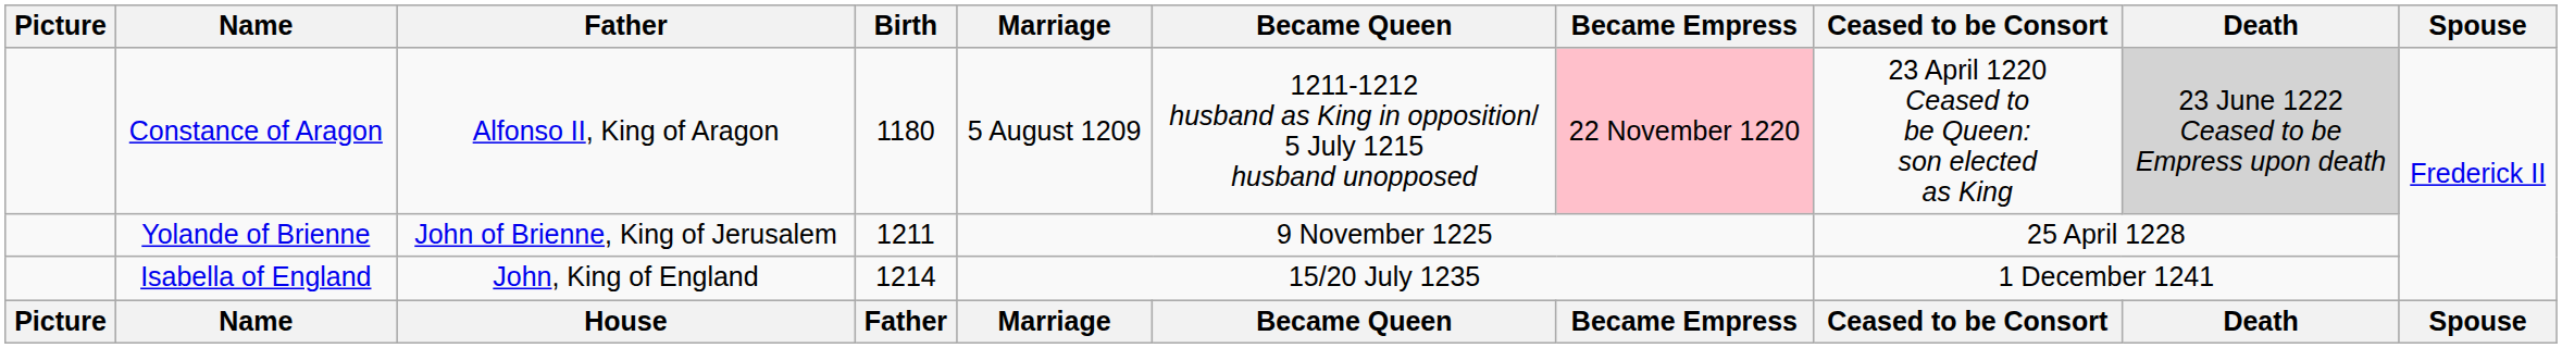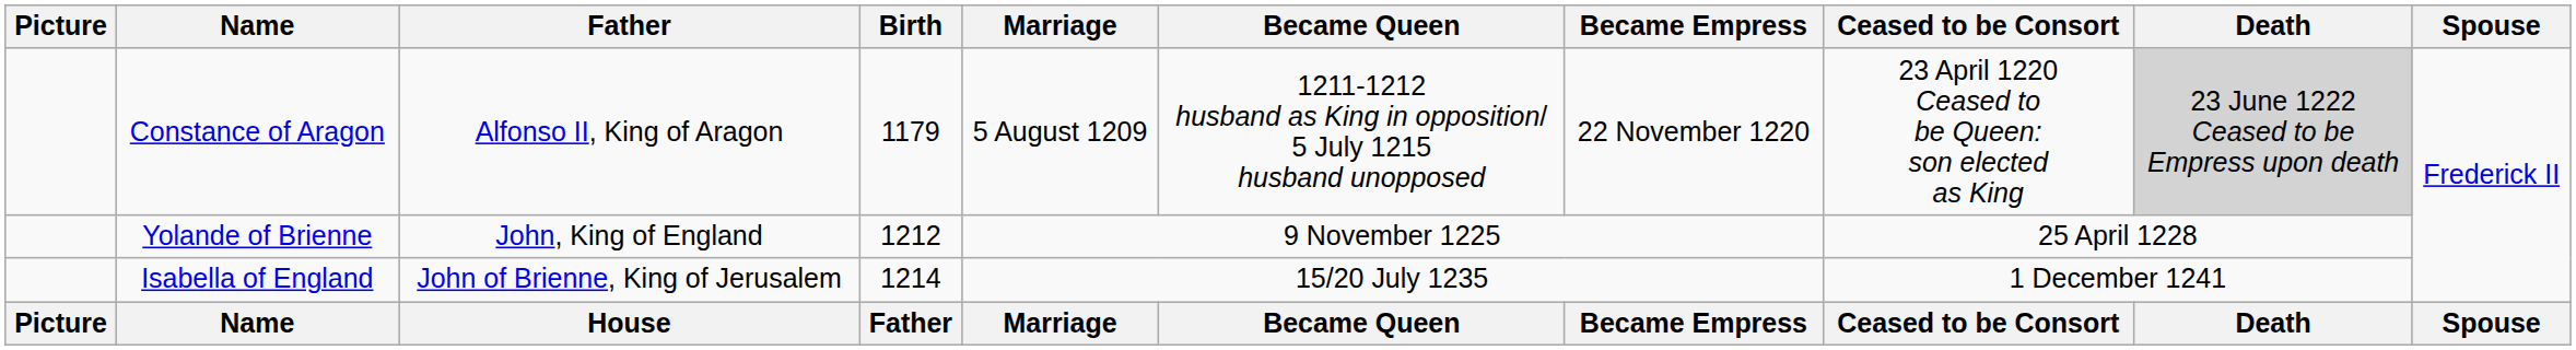 <table width=95% class="wikitable">
 <tr>
 <th>Picture</th>
 <th>Name</th>
 <th>Father</th>
 <th>Birth</th>
 <th>Marriage</th>
 <th>Became Queen</th>
 <th>Became Empress</th>
 <th>Ceased to be Consort</th>
 <th>Death</th>
 <th>Spouse</th>
 </tr>
 <tr>
 <td align="center"></td>
 <td align=center><a href='#'>Constance of Aragon</a></td>
 <td align="center"><a href='#'>Alfonso II</a>, King of Aragon</td>
-<td align="center">1180</td>
+<td align="center">1179</td>
 <td align="center">5 August 1209</td>
 <td align="center">1211-1212<br><em>husband as King in opposition</em>/<br>5 July 1215<br><em>husband unopposed</em></td>
-<td align="center" style="background: pink;">22 November 1220</td>
+<td align="center">22 November 1220</td>
 <td align="center">23 April 1220<br><em>Ceased to<br> be Queen: <br> son elected<br> as King</em></td>
 <td align="center" style="background: lightgrey;">23 June 1222<br><em>Ceased to be<br> Empress upon death</em></td>
 <td align="center" rowspan="3"><a href='#'>Frederick II</a></td>
 </tr>
 <tr>
 <td align=center></td>
 <td align=center><a href='#'>Yolande of Brienne</a></td>
-<td align="center"><a href='#'>John of Brienne</a>, King of Jerusalem</td>
-<td align="center">1211</td>
+<td align="center"><a href='#'>John</a>, King of England</td>
+<td align="center">1212</td>
 <td align="center" colspan="3">9 November 1225</td>
 <td align="center" colspan="2">25 April 1228</td>
 </tr>
 <tr>
 <td align=center></td>
 <td align=center><a href='#'>Isabella of England</a></td>
-<td align="center"><a href='#'>John</a>, King of England</td>
+<td align="center"><a href='#'>John of Brienne</a>, King of Jerusalem</td>
 <td align="center">1214</td>
 <td align="center" colspan="3">15/20 July 1235</td>
 <td align="center" colspan="2">1 December 1241</td>
 </tr>
 <tr>
 <th>Picture</th>
 <th>Name</th>
 <th>House</th>
 <th>Father</th>
 <th>Marriage</th>
 <th>Became Queen</th>
 <th>Became Empress</th>
 <th>Ceased to be Consort</th>
 <th>Death</th>
 <th>Spouse</th>
 </tr>
 </table>
